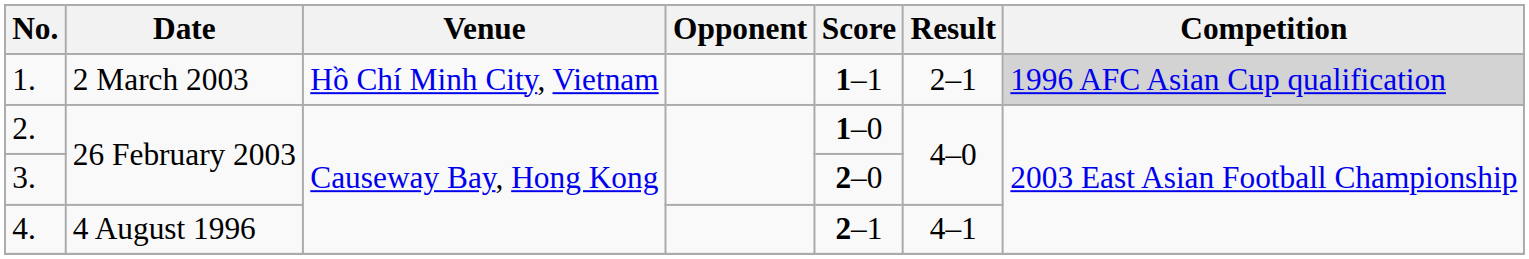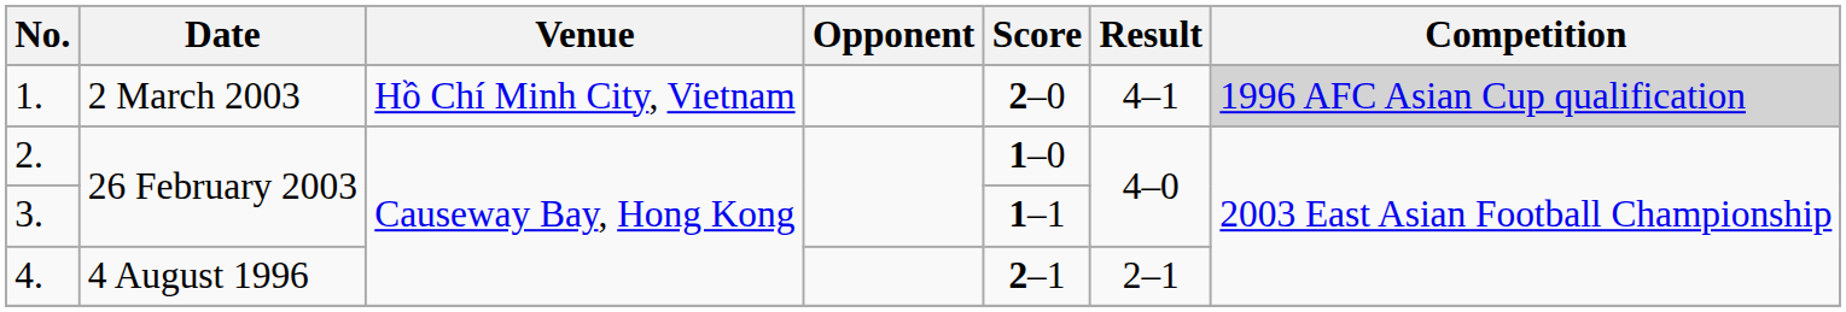 <table class="wikitable">
 <tr>
 <th>No.</th>
 <th>Date</th>
 <th>Venue</th>
 <th>Opponent</th>
 <th>Score</th>
 <th>Result</th>
 <th>Competition</th>
 </tr>
 <tr>
 <td>1.</td>
 <td>2 March 2003</td>
 <td><a href='#'>Hồ Chí Minh City</a>, <a href='#'>Vietnam</a></td>
 <td></td>
-<td align=center><strong>1</strong>–1</td>
-<td align=center>2–1</td>
+<td align=center><strong>2</strong>–0</td>
+<td align=center>4–1</td>
 <td style="background: lightgrey;"><a href='#'>1996 AFC Asian Cup qualification</a></td>
 </tr>
 <tr>
 <td>2.</td>
 <td rowspan=2>26 February 2003</td>
 <td rowspan=3><a href='#'>Causeway Bay</a>, <a href='#'>Hong Kong</a></td>
 <td rowspan=2></td>
 <td align=center><strong>1</strong>–0</td>
 <td rowspan=2 align=center>4–0</td>
 <td rowspan=3><a href='#'>2003 East Asian Football Championship</a></td>
 </tr>
 <tr>
 <td>3.</td>
-<td align=center><strong>2</strong>–0</td>
+<td align=center><strong>1</strong>–1</td>
 </tr>
 <tr>
 <td>4.</td>
 <td>4 August 1996</td>
 <td></td>
 <td align=center><strong>2</strong>–1</td>
-<td align=center>4–1</td>
+<td align=center>2–1</td>
 </tr>
 <tr>
 </tr>
 </table>
